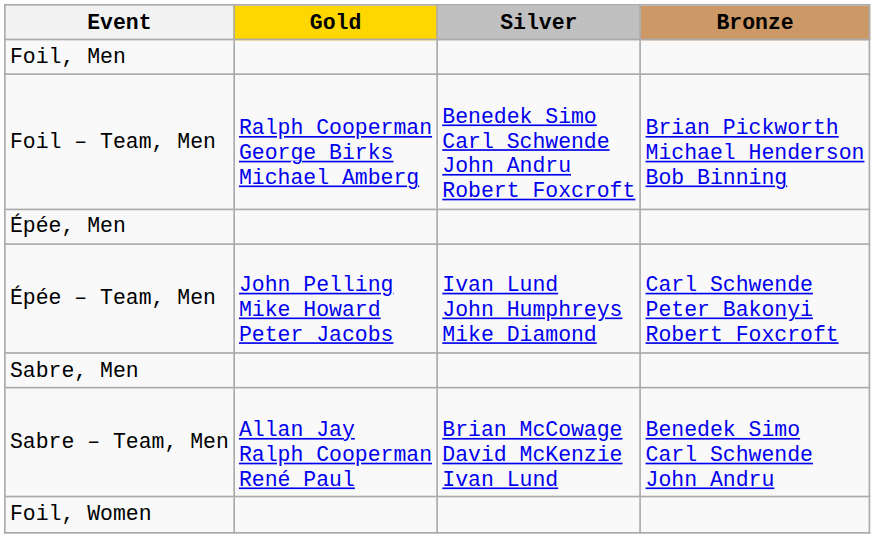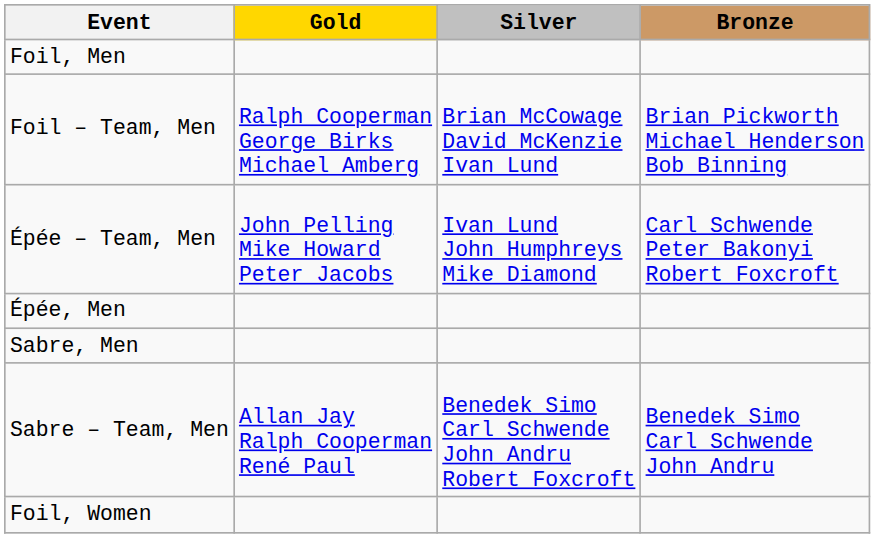 <table class="wikitable">
 <tr>
 <th scope="col">Event</th>
 <th scope="col" style="background-color:gold;">Gold</th>
 <th scope="col"  style="background-color:silver;">Silver</th>
 <th scope="col"  style="background-color:#cc9966;">Bronze</th>
 </tr>
 <tr>
 <td>Foil, Men</td>
 <td></td>
 <td></td>
 <td></td>
 </tr>
 <tr>
 <td>Foil – Team, Men</td>
 <td><br><a href='#'>Ralph Cooperman</a><br><a href='#'>George Birks</a><br><a href='#'>Michael Amberg</a></td>
-<td><br><a href='#'>Benedek Simo</a><br><a href='#'>Carl Schwende</a><br><a href='#'>John Andru</a><br><a href='#'>Robert Foxcroft</a></td>
+<td><br><a href='#'>Brian McCowage</a><br><a href='#'>David McKenzie</a><br><a href='#'>Ivan Lund</a></td>
 <td><br><a href='#'>Brian Pickworth</a><br><a href='#'>Michael Henderson</a><br><a href='#'>Bob Binning</a></td>
+</tr>
+<tr>
+<td>Épée – Team, Men</td>
+<td><br><a href='#'>John Pelling</a><br><a href='#'>Mike Howard</a><br><a href='#'>Peter Jacobs</a></td>
+<td><br><a href='#'>Ivan Lund</a><br><a href='#'>John Humphreys</a><br><a href='#'>Mike Diamond</a></td>
+<td><br><a href='#'>Carl Schwende</a><br><a href='#'>Peter Bakonyi</a><br><a href='#'>Robert Foxcroft</a></td>
 </tr>
 <tr>
 <td>Épée, Men</td>
 <td></td>
 <td></td>
 <td></td>
-</tr>
-<tr>
-<td>Épée – Team, Men</td>
-<td><br><a href='#'>John Pelling</a><br><a href='#'>Mike Howard</a><br><a href='#'>Peter Jacobs</a></td>
-<td><br><a href='#'>Ivan Lund</a><br><a href='#'>John Humphreys</a><br><a href='#'>Mike Diamond</a></td>
-<td><br><a href='#'>Carl Schwende</a><br><a href='#'>Peter Bakonyi</a><br><a href='#'>Robert Foxcroft</a></td>
 </tr>
 <tr>
 <td>Sabre, Men</td>
 <td></td>
 <td></td>
 <td></td>
 </tr>
 <tr>
 <td>Sabre – Team, Men</td>
 <td><br><a href='#'>Allan Jay</a><br><a href='#'>Ralph Cooperman</a><br><a href='#'>René Paul</a></td>
-<td><br><a href='#'>Brian McCowage</a><br><a href='#'>David McKenzie</a><br><a href='#'>Ivan Lund</a></td>
+<td><br><a href='#'>Benedek Simo</a><br><a href='#'>Carl Schwende</a><br><a href='#'>John Andru</a><br><a href='#'>Robert Foxcroft</a></td>
 <td><br><a href='#'>Benedek Simo</a><br><a href='#'>Carl Schwende</a><br><a href='#'>John Andru</a></td>
 </tr>
 <tr>
 <td>Foil, Women</td>
 <td></td>
 <td></td>
 <td></td>
 </tr>
 </table>
